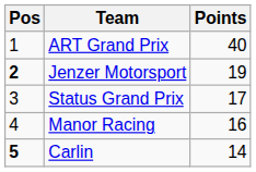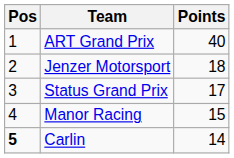 <table class="wikitable" style="font-size: 85%;">
 <tr>
 <th>Pos</th>
 <th>Team</th>
 <th>Points</th>
 </tr>
 <tr>
 <td>1</td>
 <td> <a href='#'>ART Grand Prix</a></td>
 <td align="right">40</td>
 </tr>
 <tr>
-<td><strong>2</strong></td>
+<td>2</td>
 <td> <a href='#'>Jenzer Motorsport</a></td>
-<td align="right">19</td>
+<td align="right">18</td>
 </tr>
 <tr>
 <td>3</td>
 <td> <a href='#'>Status Grand Prix</a></td>
 <td align="right">17</td>
 </tr>
 <tr>
 <td>4</td>
 <td> <a href='#'>Manor Racing</a></td>
-<td align="right">16</td>
+<td align="right">15</td>
 </tr>
 <tr>
 <td><strong>5</strong></td>
 <td> <a href='#'>Carlin</a></td>
 <td align="right">14</td>
 </tr>
 </table>
